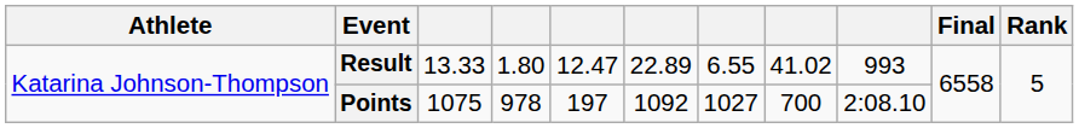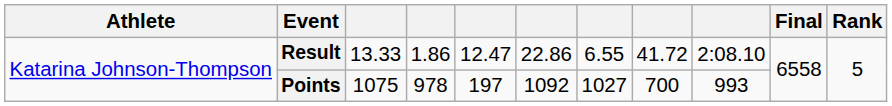 <table class="wikitable" style="font-size:90%">
 <tr>
 <th>Athlete</th>
 <th>Event</th>
 <th></th>
 <th></th>
 <th></th>
 <th></th>
 <th></th>
 <th></th>
 <th></th>
 <th>Final</th>
 <th>Rank</th>
 </tr>
 <tr style=text-align:center>
 <td rowspan=2 style=text-align:left><a href='#'>Katarina Johnson-Thompson</a></td>
 <th style="font-size:95%">Result</th>
 <td>13.33</td>
-<td>1.80</td>
+<td>1.86</td>
 <td>12.47</td>
-<td>22.89</td>
+<td>22.86</td>
 <td>6.55</td>
-<td>41.02</td>
-<td>993</td>
+<td>41.72</td>
+<td>2:08.10</td>
 <td rowspan=2>6558</td>
 <td rowspan=2>5</td>
 </tr>
 <tr style=text-align:center>
 <th style="font-size:95%">Points</th>
 <td>1075</td>
 <td>978</td>
 <td>197</td>
 <td>1092</td>
 <td>1027</td>
 <td>700</td>
-<td>2:08.10</td>
+<td>993</td>
 </tr>
 </table>
